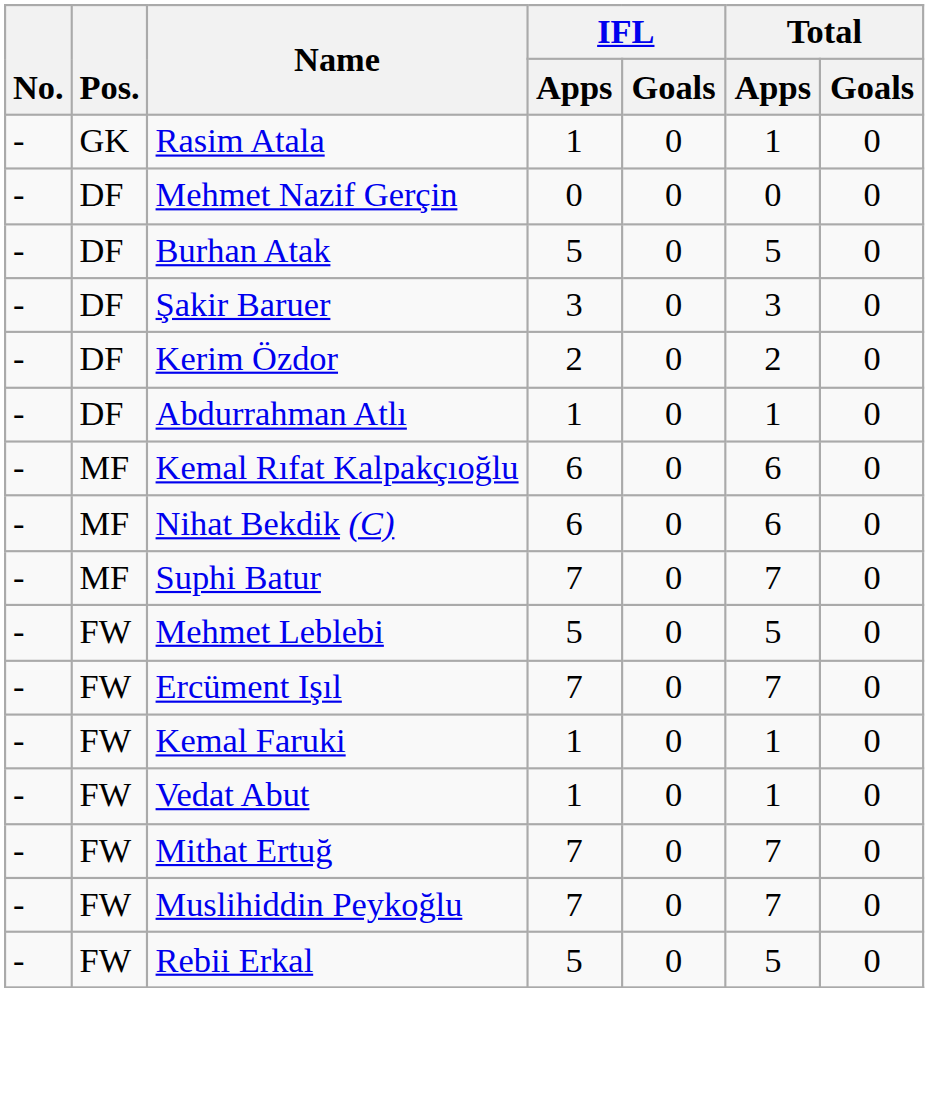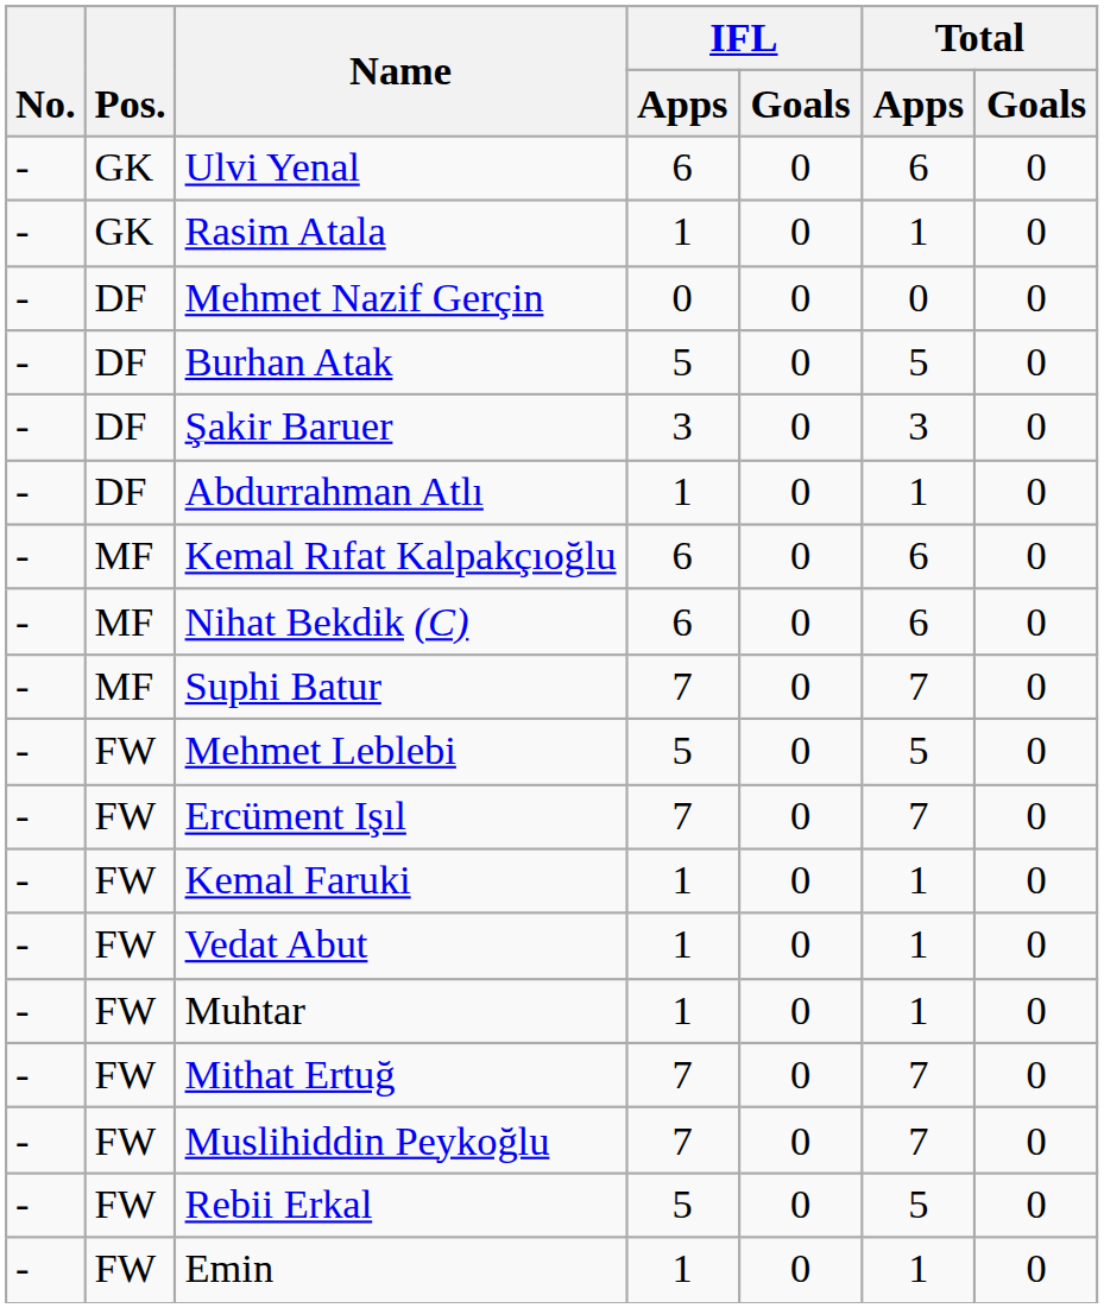 <table class="wikitable" style="text-align:center">
 <tr>
 <th rowspan="2" valign="bottom">No.</th>
 <th rowspan="2" valign="bottom">Pos.</th>
 <th rowspan="2">Name</th>
 <th colspan="2" width="85"><a href='#'>IFL</a></th>
 <th colspan="2" width="85">Total</th>
 </tr>
 <tr>
 <th>Apps</th>
 <th>Goals</th>
 <th>Apps</th>
 <th>Goals</th>
+</tr>
+<tr>
+<td align="left">-</td>
+<td align="left">GK</td>
+<td align="left"> <a href='#'>Ulvi Yenal</a></td>
+<td>6</td>
+<td>0</td>
+<td>6</td>
+<td>0</td>
 </tr>
 <tr>
 <td align="left">-</td>
 <td align="left">GK</td>
 <td align="left"> <a href='#'>Rasim Atala</a></td>
 <td>1</td>
 <td>0</td>
 <td>1</td>
 <td>0</td>
 </tr>
 <tr>
 <td align="left">-</td>
 <td align="left">DF</td>
 <td align="left"> <a href='#'>Mehmet Nazif Gerçin</a></td>
 <td>0</td>
 <td>0</td>
 <td>0</td>
 <td>0</td>
 </tr>
 <tr>
 <td align="left">-</td>
 <td align="left">DF</td>
 <td align="left"> <a href='#'>Burhan Atak</a></td>
 <td>5</td>
 <td>0</td>
 <td>5</td>
 <td>0</td>
 </tr>
 <tr>
 <td align="left">-</td>
 <td align="left">DF</td>
 <td align="left"> <a href='#'>Şakir Baruer</a></td>
 <td>3</td>
 <td>0</td>
 <td>3</td>
-<td>0</td>
-</tr>
-<tr>
-<td align="left">-</td>
-<td align="left">DF</td>
-<td align="left"> <a href='#'>Kerim Özdor</a></td>
-<td>2</td>
-<td>0</td>
-<td>2</td>
 <td>0</td>
 </tr>
 <tr>
 <td align="left">-</td>
 <td align="left">DF</td>
 <td align="left"> <a href='#'>Abdurrahman Atlı</a></td>
 <td>1</td>
 <td>0</td>
 <td>1</td>
 <td>0</td>
 </tr>
 <tr>
 <td align="left">-</td>
 <td align="left">MF</td>
 <td align="left"> <a href='#'>Kemal Rıfat Kalpakçıoğlu</a></td>
 <td>6</td>
 <td>0</td>
 <td>6</td>
 <td>0</td>
 </tr>
 <tr>
 <td align="left">-</td>
 <td align="left">MF</td>
 <td align="left"> <a href='#'>Nihat Bekdik</a> <em><a href='#'>(C)</a></em></td>
 <td>6</td>
 <td>0</td>
 <td>6</td>
 <td>0</td>
 </tr>
 <tr>
 <td align="left">-</td>
 <td align="left">MF</td>
 <td align="left"> <a href='#'>Suphi Batur</a></td>
 <td>7</td>
 <td>0</td>
 <td>7</td>
 <td>0</td>
 </tr>
 <tr>
 <td align="left">-</td>
 <td align="left">FW</td>
 <td align="left"> <a href='#'>Mehmet Leblebi</a></td>
 <td>5</td>
 <td>0</td>
 <td>5</td>
 <td>0</td>
 </tr>
 <tr>
 <td align="left">-</td>
 <td align="left">FW</td>
 <td align="left"> <a href='#'>Ercüment Işıl</a></td>
 <td>7</td>
 <td>0</td>
 <td>7</td>
 <td>0</td>
 </tr>
 <tr>
 <td align="left">-</td>
 <td align="left">FW</td>
 <td align="left"> <a href='#'>Kemal Faruki</a></td>
 <td>1</td>
 <td>0</td>
 <td>1</td>
 <td>0</td>
 </tr>
 <tr>
 <td align="left">-</td>
 <td align="left">FW</td>
 <td align="left"> <a href='#'>Vedat Abut</a></td>
 <td>1</td>
 <td>0</td>
 <td>1</td>
 <td>0</td>
 </tr>
 <tr>
 <td align="left">-</td>
 <td align="left">FW</td>
+<td align="left"> Muhtar</td>
+<td>1</td>
+<td>0</td>
+<td>1</td>
+<td>0</td>
+</tr>
+<tr>
+<td align="left">-</td>
+<td align="left">FW</td>
 <td align="left"> <a href='#'>Mithat Ertuğ</a></td>
 <td>7</td>
 <td>0</td>
 <td>7</td>
 <td>0</td>
 </tr>
 <tr>
 <td align="left">-</td>
 <td align="left">FW</td>
 <td align="left"> <a href='#'>Muslihiddin Peykoğlu</a></td>
 <td>7</td>
 <td>0</td>
 <td>7</td>
 <td>0</td>
 </tr>
 <tr>
 <td align="left">-</td>
 <td align="left">FW</td>
 <td align="left"> <a href='#'>Rebii Erkal</a></td>
 <td>5</td>
 <td>0</td>
 <td>5</td>
 <td>0</td>
 </tr>
 <tr>
+<td align="left">-</td>
+<td align="left">FW</td>
+<td align="left"> Emin</td>
+<td>1</td>
+<td>0</td>
+<td>1</td>
+<td>0</td>
+</tr>
+<tr>
 </tr>
 </table>
